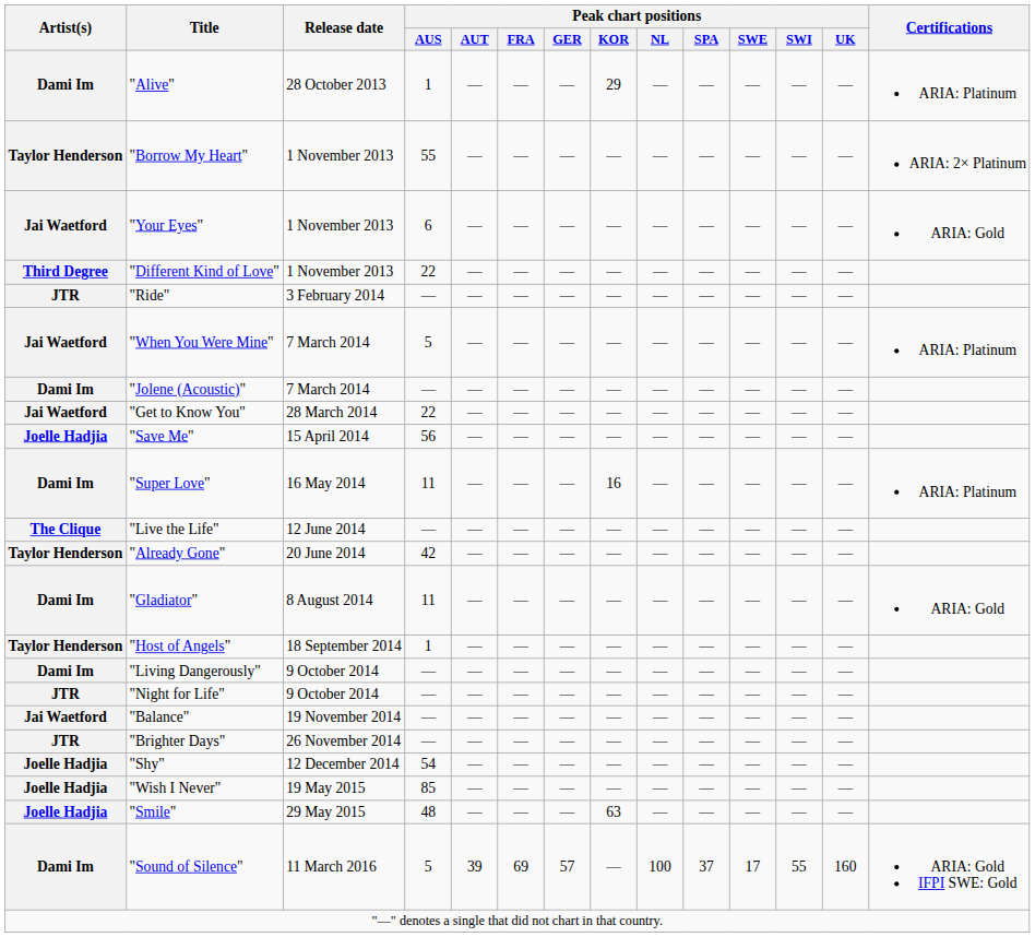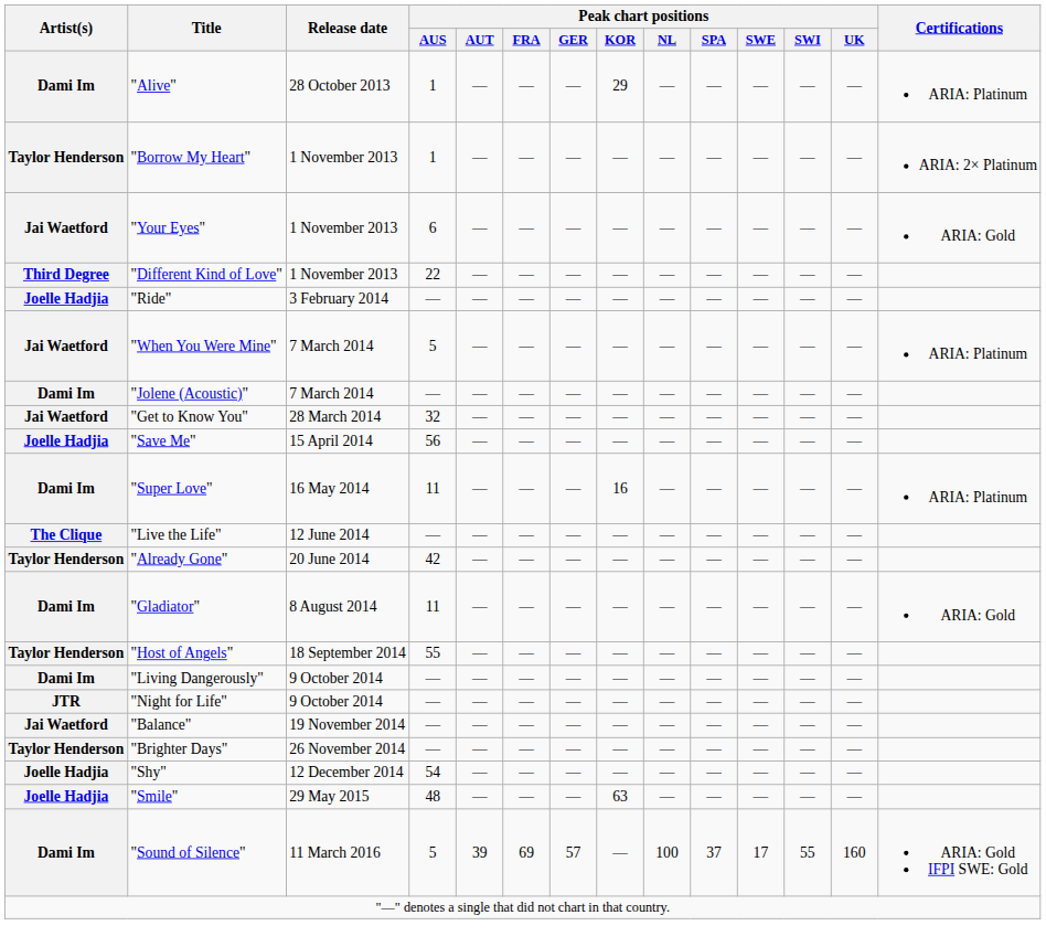 <table class="wikitable plainrowheaders" style="text-align:center;">
 <tr>
 <th scope="col" rowspan="2">Artist(s)</th>
 <th scope="col" rowspan="2">Title</th>
 <th scope="col" rowspan="2">Release date</th>
 <th scope="col" colspan="10">Peak chart positions</th>
 <th scope="col" rowspan="2"><a href='#'>Certifications</a></th>
 </tr>
 <tr>
 <th scope="col" style="width:3em;font-size:90%;"><a href='#'>AUS</a><br></th>
 <th scope="col" style="width:3em;font-size:90%;"><a href='#'>AUT</a><br></th>
 <th scope="col" style="width:3em;font-size:90%;"><a href='#'>FRA</a><br></th>
 <th scope="col" style="width:3em;font-size:90%;"><a href='#'>GER</a><br></th>
 <th scope="col" style="width:3em;font-size:90%;"><a href='#'>KOR</a><br></th>
 <th scope="col" style="width:3em;font-size:90%;"><a href='#'>NL</a><br></th>
 <th scope="col" style="width:3em;font-size:90%;"><a href='#'>SPA</a><br></th>
 <th scope="col" style="width:3em;font-size:90%;"><a href='#'>SWE</a><br></th>
 <th scope="col" style="width:3em;font-size:90%;"><a href='#'>SWI</a><br></th>
 <th scope="col" style="width:3em;font-size:90%;"><a href='#'>UK</a><br></th>
 </tr>
 <tr>
 <th scope="row">Dami Im</th>
 <td style="text-align:left;">"<a href='#'>Alive</a>"</td>
 <td style="text-align:left;">28 October 2013</td>
 <td>1</td>
 <td>—</td>
 <td>—</td>
 <td>—</td>
 <td>29</td>
 <td>—</td>
 <td>—</td>
 <td>—</td>
 <td>—</td>
 <td>—</td>
 <td><br><ul><li>ARIA: Platinum</li></ul></td>
 </tr>
 <tr>
 <th scope="row">Taylor Henderson</th>
 <td style="text-align:left;">"<a href='#'>Borrow My Heart</a>"</td>
 <td style="text-align:left;">1 November 2013</td>
-<td>55</td>
+<td>1</td>
 <td>—</td>
 <td>—</td>
 <td>—</td>
 <td>—</td>
 <td>—</td>
 <td>—</td>
 <td>—</td>
 <td>—</td>
 <td>—</td>
 <td><br><ul><li>ARIA: 2× Platinum</li></ul></td>
 </tr>
 <tr>
 <th scope="row">Jai Waetford</th>
 <td style="text-align:left;">"<a href='#'>Your Eyes</a>"</td>
 <td style="text-align:left;">1 November 2013</td>
 <td>6</td>
 <td>—</td>
 <td>—</td>
 <td>—</td>
 <td>—</td>
 <td>—</td>
 <td>—</td>
 <td>—</td>
 <td>—</td>
 <td>—</td>
 <td><br><ul><li>ARIA: Gold</li></ul></td>
 </tr>
 <tr>
 <th scope="row"><a href='#'>Third Degree</a></th>
 <td style="text-align:left;">"<a href='#'>Different Kind of Love</a>"</td>
 <td style="text-align:left;">1 November 2013</td>
 <td>22</td>
 <td>—</td>
 <td>—</td>
 <td>—</td>
 <td>—</td>
 <td>—</td>
 <td>—</td>
 <td>—</td>
 <td>—</td>
 <td>—</td>
 <td></td>
 </tr>
 <tr>
-<th scope="row">JTR</th>
+<th scope="row"><a href='#'>Joelle Hadjia</a></th>
 <td style="text-align:left;">"Ride"</td>
 <td style="text-align:left;">3 February 2014</td>
 <td>—</td>
 <td>—</td>
 <td>—</td>
 <td>—</td>
 <td>—</td>
 <td>—</td>
 <td>—</td>
 <td>—</td>
 <td>—</td>
 <td>—</td>
 <td></td>
 </tr>
 <tr>
 <th scope="row">Jai Waetford</th>
 <td style="text-align:left;">"<a href='#'>When You Were Mine</a>"</td>
 <td style="text-align:left;">7 March 2014</td>
 <td>5</td>
 <td>—</td>
 <td>—</td>
 <td>—</td>
 <td>—</td>
 <td>—</td>
 <td>—</td>
 <td>—</td>
 <td>—</td>
 <td>—</td>
 <td><br><ul><li>ARIA: Platinum</li></ul></td>
 </tr>
 <tr>
 <th scope="row">Dami Im</th>
 <td style="text-align:left;">"<a href='#'>Jolene (Acoustic)</a>"</td>
 <td style="text-align:left;">7 March 2014</td>
 <td>—</td>
 <td>—</td>
 <td>—</td>
 <td>—</td>
 <td>—</td>
 <td>—</td>
 <td>—</td>
 <td>—</td>
 <td>—</td>
 <td>—</td>
 <td></td>
 </tr>
 <tr>
 <th scope="row">Jai Waetford</th>
 <td style="text-align:left;">"Get to Know You"</td>
 <td style="text-align:left;">28 March 2014</td>
-<td>22</td>
+<td>32</td>
 <td>—</td>
 <td>—</td>
 <td>—</td>
 <td>—</td>
 <td>—</td>
 <td>—</td>
 <td>—</td>
 <td>—</td>
 <td>—</td>
 <td></td>
 </tr>
 <tr>
 <th scope="row"><a href='#'>Joelle Hadjia</a></th>
 <td style="text-align:left;">"<a href='#'>Save Me</a>"</td>
 <td style="text-align:left;">15 April 2014</td>
 <td>56</td>
 <td>—</td>
 <td>—</td>
 <td>—</td>
 <td>—</td>
 <td>—</td>
 <td>—</td>
 <td>—</td>
 <td>—</td>
 <td>—</td>
 <td></td>
 </tr>
 <tr>
 <th scope="row">Dami Im</th>
 <td style="text-align:left;">"<a href='#'>Super Love</a>"</td>
 <td style="text-align:left;">16 May 2014</td>
 <td>11</td>
 <td>—</td>
 <td>—</td>
 <td>—</td>
 <td>16</td>
 <td>—</td>
 <td>—</td>
 <td>—</td>
 <td>—</td>
 <td>—</td>
 <td><br><ul><li>ARIA: Platinum</li></ul></td>
 </tr>
 <tr>
 <th scope="row"><a href='#'>The Clique</a></th>
 <td style="text-align:left;">"Live the Life"</td>
 <td style="text-align:left;">12 June 2014</td>
 <td>—</td>
 <td>—</td>
 <td>—</td>
 <td>—</td>
 <td>—</td>
 <td>—</td>
 <td>—</td>
 <td>—</td>
 <td>—</td>
 <td>—</td>
 <td></td>
 </tr>
 <tr>
 <th scope="row">Taylor Henderson</th>
 <td style="text-align:left;">"<a href='#'>Already Gone</a>"</td>
 <td style="text-align:left;">20 June 2014</td>
 <td>42</td>
 <td>—</td>
 <td>—</td>
 <td>—</td>
 <td>—</td>
 <td>—</td>
 <td>—</td>
 <td>—</td>
 <td>—</td>
 <td>—</td>
 <td></td>
 </tr>
 <tr>
 <th scope="row">Dami Im</th>
 <td style="text-align:left;">"<a href='#'>Gladiator</a>"</td>
 <td style="text-align:left;">8 August 2014</td>
 <td>11</td>
 <td>—</td>
 <td>—</td>
 <td>—</td>
 <td>—</td>
 <td>—</td>
 <td>—</td>
 <td>—</td>
 <td>—</td>
 <td>—</td>
 <td><br><ul><li>ARIA: Gold</li></ul></td>
 </tr>
 <tr>
 <th scope="row">Taylor Henderson</th>
 <td style="text-align:left;">"<a href='#'>Host of Angels</a>"</td>
 <td style="text-align:left;">18 September 2014</td>
-<td>1</td>
+<td>55</td>
 <td>—</td>
 <td>—</td>
 <td>—</td>
 <td>—</td>
 <td>—</td>
 <td>—</td>
 <td>—</td>
 <td>—</td>
 <td>—</td>
 <td></td>
 </tr>
 <tr>
 <th scope="row">Dami Im</th>
 <td style="text-align:left;">"Living Dangerously"</td>
 <td style="text-align:left;">9 October 2014</td>
 <td>—</td>
 <td>—</td>
 <td>—</td>
 <td>—</td>
 <td>—</td>
 <td>—</td>
 <td>—</td>
 <td>—</td>
 <td>—</td>
 <td>—</td>
 <td></td>
 </tr>
 <tr>
 <th scope="row">JTR</th>
 <td style="text-align:left;">"Night for Life"</td>
 <td style="text-align:left;">9 October 2014</td>
 <td>—</td>
 <td>—</td>
 <td>—</td>
 <td>—</td>
 <td>—</td>
 <td>—</td>
 <td>—</td>
 <td>—</td>
 <td>—</td>
 <td>—</td>
 <td></td>
 </tr>
 <tr>
 <th scope="row">Jai Waetford</th>
 <td style="text-align:left;">"Balance"</td>
 <td style="text-align:left;">19 November 2014</td>
 <td>—</td>
 <td>—</td>
 <td>—</td>
 <td>—</td>
 <td>—</td>
 <td>—</td>
 <td>—</td>
 <td>—</td>
 <td>—</td>
 <td>—</td>
 <td></td>
 </tr>
 <tr>
-<th scope="row">JTR</th>
+<th scope="row">Taylor Henderson</th>
 <td style="text-align:left;">"Brighter Days"</td>
 <td style="text-align:left;">26 November 2014</td>
 <td>—</td>
 <td>—</td>
 <td>—</td>
 <td>—</td>
 <td>—</td>
 <td>—</td>
 <td>—</td>
 <td>—</td>
 <td>—</td>
 <td>—</td>
 <td></td>
 </tr>
 <tr>
 <th scope="row">Joelle Hadjia</th>
 <td style="text-align:left;">"Shy"</td>
 <td style="text-align:left;">12 December 2014</td>
 <td>54</td>
-<td>—</td>
-<td>—</td>
-<td>—</td>
-<td>—</td>
-<td>—</td>
-<td>—</td>
-<td>—</td>
-<td>—</td>
-<td>—</td>
-<td></td>
-</tr>
-<tr>
-<th scope="row">Joelle Hadjia</th>
-<td style="text-align:left;">"Wish I Never"</td>
-<td style="text-align:left;">19 May 2015</td>
-<td>85</td>
 <td>—</td>
 <td>—</td>
 <td>—</td>
 <td>—</td>
 <td>—</td>
 <td>—</td>
 <td>—</td>
 <td>—</td>
 <td>—</td>
 <td></td>
 </tr>
 <tr>
 <th scope="row"><a href='#'>Joelle Hadjia</a></th>
 <td style="text-align:left;">"<a href='#'>Smile</a>"</td>
 <td style="text-align:left;">29 May 2015</td>
 <td>48</td>
 <td>—</td>
 <td>—</td>
 <td>—</td>
 <td>63</td>
 <td>—</td>
 <td>—</td>
 <td>—</td>
 <td>—</td>
 <td>—</td>
 <td></td>
 </tr>
 <tr>
 <th scope="row">Dami Im</th>
 <td style="text-align:left;">"<a href='#'>Sound of Silence</a>"</td>
 <td style="text-align:left;">11 March 2016</td>
 <td>5</td>
 <td>39</td>
 <td>69</td>
 <td>57</td>
 <td>—</td>
 <td>100</td>
 <td>37</td>
 <td>17</td>
 <td>55</td>
 <td>160</td>
 <td><br><ul><li>ARIA: Gold</li><li><a href='#'>IFPI</a> SWE: Gold</li></ul></td>
 </tr>
 <tr>
 <td colspan="14" style="font-size:90%">"—" denotes a single that did not chart in that country.</td>
 </tr>
 </table>
